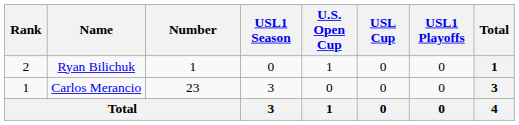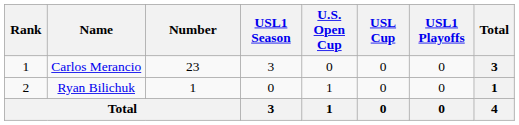 <table class="wikitable" style="text-align:center;">
 <tr>
 <th style="width:56px;">Rank</th>
 <th style="width:200px;">Name</th>
 <th style="width:200px;">Number</th>
 <th style="width:100px;"><a href='#'>USL1 Season</a></th>
 <th style="width:100px;"><a href='#'>U.S. Open Cup</a></th>
 <th style="width:100px;"><a href='#'>USL Cup</a></th>
 <th style="width:100px;"><a href='#'>USL1 Playoffs</a></th>
 <th style="width:50px;">Total</th>
 </tr>
 <tr>
+<td>1</td>
+<td> <a href='#'>Carlos Merancio</a></td>
+<td>23</td>
+<td>3</td>
+<td>0</td>
+<td>0</td>
+<td>0</td>
+<th>3</th>
+</tr>
+<tr>
 <td>2</td>
 <td> <a href='#'>Ryan Bilichuk</a></td>
 <td>1</td>
 <td>0</td>
 <td>1</td>
 <td>0</td>
 <td>0</td>
 <th>1</th>
 </tr>
 <tr>
-<td>1</td>
-<td> <a href='#'>Carlos Merancio</a></td>
-<td>23</td>
-<td>3</td>
-<td>0</td>
-<td>0</td>
-<td>0</td>
-<th>3</th>
-</tr>
-<tr>
 <th colspan="3">Total</th>
 <th>3</th>
 <th>1</th>
 <th>0</th>
 <th>0</th>
 <th>4</th>
 </tr>
 </table>
